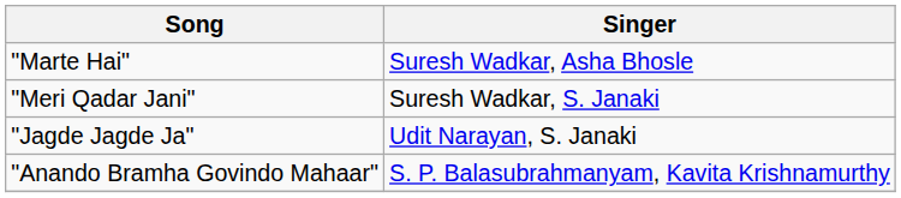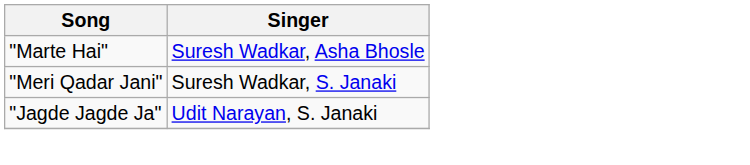 <table class="wikitable" style="font-size:95%">
 <tr>
 <th>Song</th>
 <th>Singer</th>
 </tr>
 <tr>
 <td>"Marte Hai"</td>
 <td><a href='#'>Suresh Wadkar</a>, <a href='#'>Asha Bhosle</a></td>
 </tr>
 <tr>
 <td>"Meri Qadar Jani"</td>
 <td>Suresh Wadkar, <a href='#'>S. Janaki</a></td>
 </tr>
 <tr>
 <td>"Jagde Jagde Ja"</td>
 <td><a href='#'>Udit Narayan</a>, S. Janaki</td>
 </tr>
 <tr>
-<td>"Anando Bramha Govindo Mahaar"</td>
-<td><a href='#'>S. P. Balasubrahmanyam</a>, <a href='#'>Kavita Krishnamurthy</a></td>
-</tr>
-<tr>
 </tr>
 </table>
